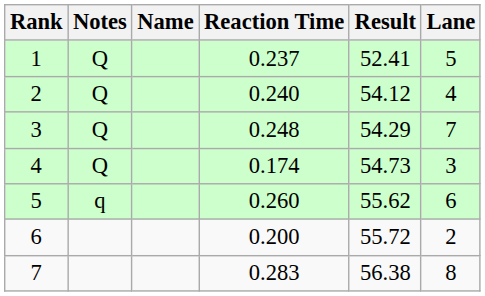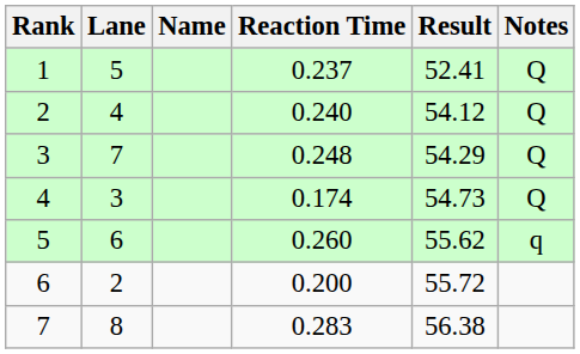 <table class="wikitable" style="text-align:center">
 <tr>
 <th>Rank</th>
-<th>Notes</th>
+<th>Lane</th>
 <th>Name</th>
 <th>Reaction Time</th>
 <th>Result</th>
-<th>Lane</th>
+<th>Notes</th>
 </tr>
 <tr bgcolor=ccffcc>
 <td>1</td>
-<td>Q</td>
+<td>5</td>
 <td align="left"></td>
 <td>0.237</td>
 <td>52.41</td>
-<td>5</td>
+<td>Q</td>
 </tr>
 <tr bgcolor=ccffcc>
 <td>2</td>
-<td>Q</td>
+<td>4</td>
 <td align="left"></td>
 <td>0.240</td>
 <td>54.12</td>
-<td>4</td>
+<td>Q</td>
 </tr>
 <tr bgcolor=ccffcc>
 <td>3</td>
-<td>Q</td>
+<td>7</td>
 <td align="left"></td>
 <td>0.248</td>
 <td>54.29</td>
-<td>7</td>
+<td>Q</td>
 </tr>
 <tr bgcolor=ccffcc>
 <td>4</td>
-<td>Q</td>
+<td>3</td>
 <td align="left"></td>
 <td>0.174</td>
 <td>54.73</td>
-<td>3</td>
+<td>Q</td>
 </tr>
 <tr bgcolor=ccffcc>
 <td>5</td>
-<td>q</td>
+<td>6</td>
 <td align="left"></td>
 <td>0.260</td>
 <td>55.62</td>
-<td>6</td>
+<td>q</td>
 </tr>
 <tr>
 <td>6</td>
-<td></td>
+<td>2</td>
 <td align="left"></td>
 <td>0.200</td>
 <td>55.72</td>
-<td>2</td>
+<td></td>
 </tr>
 <tr>
 <td>7</td>
-<td></td>
+<td>8</td>
 <td align="left"></td>
 <td>0.283</td>
 <td>56.38</td>
-<td>8</td>
+<td></td>
 </tr>
 </table>
